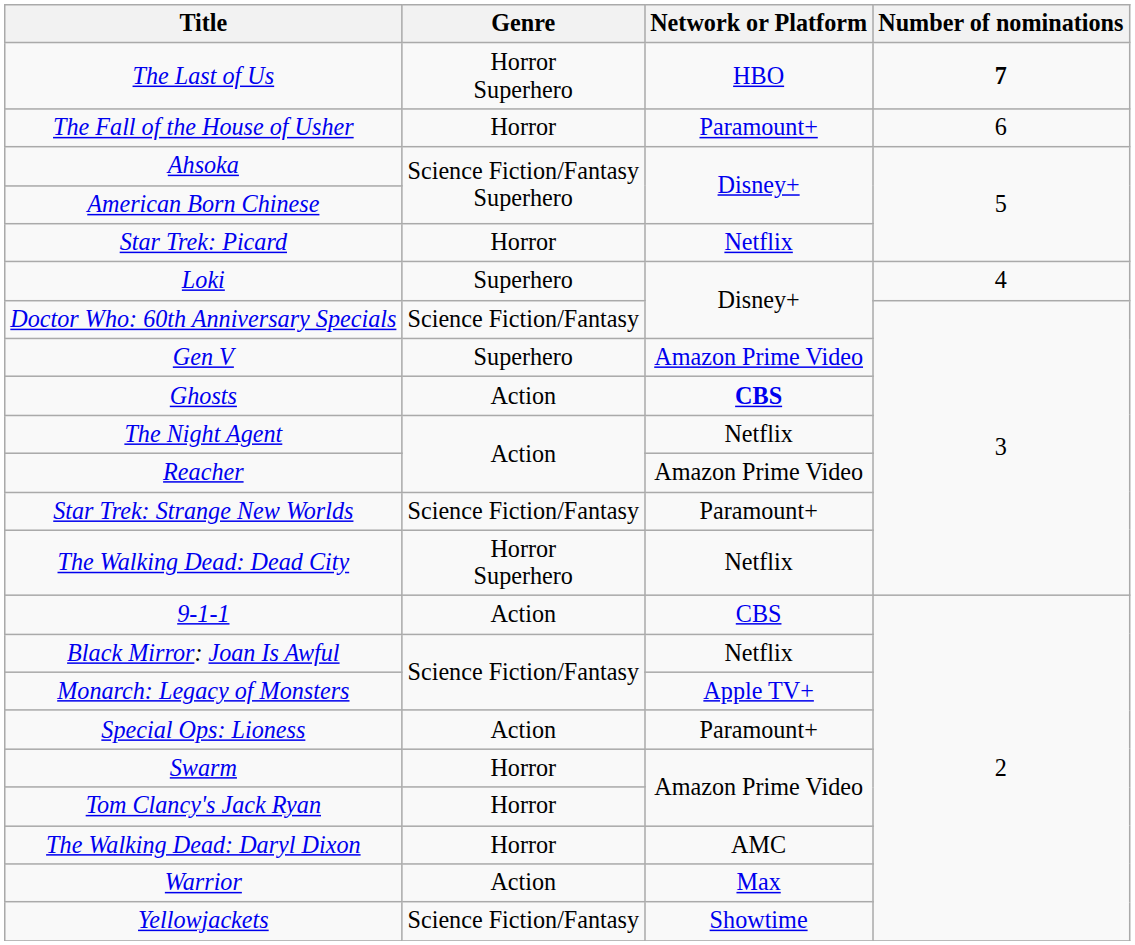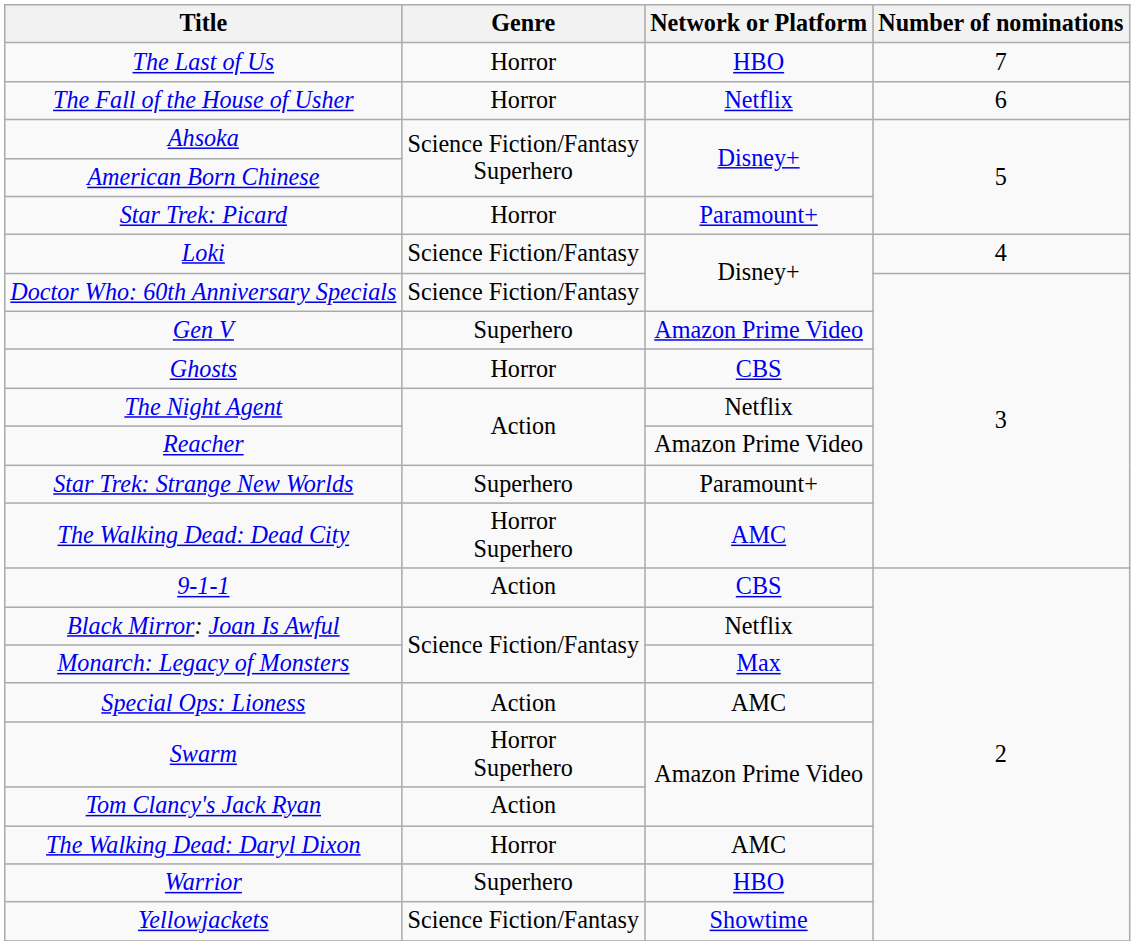 <table class="wikitable">
 <tr>
 <th>Title</th>
 <th>Genre</th>
 <th>Network or Platform</th>
 <th>Number of nominations</th>
 </tr>
 <tr style="text-align:center">
 <td><em><a href='#'>The Last of Us</a></em></td>
-<td>Horror<br>Superhero</td>
+<td>Horror</td>
 <td><a href='#'>HBO</a></td>
-<td><strong>7</strong></td>
+<td>7</td>
 </tr>
 <tr style="text-align:center">
 <td><em><a href='#'>The Fall of the House of Usher</a></em></td>
 <td>Horror</td>
-<td><a href='#'>Paramount+</a></td>
+<td><a href='#'>Netflix</a></td>
 <td>6</td>
 </tr>
 <tr style="text-align:center">
 <td><em><a href='#'>Ahsoka</a></em></td>
 <td rowspan="2">Science Fiction/Fantasy<br>Superhero</td>
 <td rowspan="2"><a href='#'>Disney+</a></td>
 <td rowspan="3">5</td>
 </tr>
 <tr style="text-align:center">
 <td><em><a href='#'>American Born Chinese</a></em></td>
 </tr>
 <tr style="text-align:center">
 <td><em><a href='#'>Star Trek: Picard</a></em></td>
 <td>Horror</td>
-<td><a href='#'>Netflix</a></td>
+<td><a href='#'>Paramount+</a></td>
 </tr>
 <tr style="text-align:center">
 <td><em><a href='#'>Loki</a></em></td>
-<td>Superhero</td>
+<td>Science Fiction/Fantasy</td>
 <td rowspan="2">Disney+</td>
 <td>4</td>
 </tr>
 <tr style="text-align:center">
 <td><em><a href='#'>Doctor Who: 60th Anniversary Specials</a></em></td>
 <td>Science Fiction/Fantasy</td>
 <td rowspan="7">3</td>
 </tr>
 <tr style="text-align:center">
 <td><em><a href='#'>Gen V</a></em></td>
 <td>Superhero</td>
 <td><a href='#'>Amazon Prime Video</a></td>
 </tr>
 <tr style="text-align:center">
 <td><em><a href='#'>Ghosts</a></em></td>
-<td>Action</td>
-<td><strong><a href='#'>CBS</a></strong></td>
+<td>Horror</td>
+<td><a href='#'>CBS</a></td>
 </tr>
 <tr style="text-align:center">
 <td><em><a href='#'>The Night Agent</a></em></td>
 <td rowspan="2">Action</td>
 <td>Netflix</td>
 </tr>
 <tr style="text-align:center">
 <td><em><a href='#'>Reacher</a></em></td>
 <td>Amazon Prime Video</td>
 </tr>
 <tr style="text-align:center">
 <td><em><a href='#'>Star Trek: Strange New Worlds</a></em></td>
-<td>Science Fiction/Fantasy</td>
+<td>Superhero</td>
 <td>Paramount+</td>
 </tr>
 <tr style="text-align:center">
 <td><em><a href='#'>The Walking Dead: Dead City</a></em></td>
 <td>Horror<br>Superhero</td>
-<td>Netflix</td>
+<td><a href='#'>AMC</a></td>
 </tr>
 <tr style="text-align:center">
 <td><em><a href='#'>9-1-1</a></em></td>
 <td>Action</td>
 <td><a href='#'>CBS</a></td>
 <td rowspan="9">2</td>
 </tr>
 <tr style="text-align:center">
 <td><em><a href='#'>Black Mirror</a>: <a href='#'>Joan Is Awful</a></em></td>
 <td rowspan="2">Science Fiction/Fantasy</td>
 <td>Netflix</td>
 </tr>
 <tr style="text-align:center">
 <td><em><a href='#'>Monarch: Legacy of Monsters</a></em></td>
-<td><a href='#'>Apple TV+</a></td>
+<td><a href='#'>Max</a></td>
 </tr>
 <tr style="text-align:center">
 <td><em><a href='#'>Special Ops: Lioness</a></em></td>
 <td>Action</td>
-<td>Paramount+</td>
+<td>AMC</td>
 </tr>
 <tr style="text-align:center">
 <td><em><a href='#'>Swarm</a></em></td>
-<td>Horror</td>
+<td>Horror<br>Superhero</td>
 <td rowspan="2">Amazon Prime Video</td>
 </tr>
 <tr style="text-align:center">
 <td><em><a href='#'>Tom Clancy's Jack Ryan</a></em></td>
-<td>Horror</td>
+<td>Action</td>
 </tr>
 <tr style="text-align:center">
 <td><em><a href='#'>The Walking Dead: Daryl Dixon</a></em></td>
 <td>Horror</td>
 <td>AMC</td>
 </tr>
 <tr style="text-align:center">
 <td><em><a href='#'>Warrior</a></em></td>
-<td>Action</td>
-<td><a href='#'>Max</a></td>
+<td>Superhero</td>
+<td><a href='#'>HBO</a></td>
 </tr>
 <tr style="text-align:center">
 <td><em><a href='#'>Yellowjackets</a></em></td>
 <td>Science Fiction/Fantasy</td>
 <td><a href='#'>Showtime</a></td>
 </tr>
 </table>
